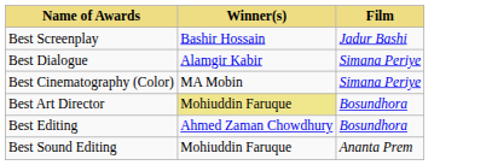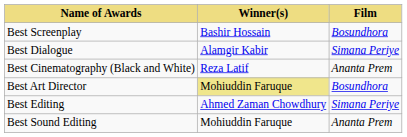 <table class="wikitable">
 <tr>
 <th style="background:#EEDD82;">Name of Awards</th>
 <th style="background:#EEDD82;">Winner(s)</th>
 <th style="background:#EEDD82;">Film</th>
 </tr>
 <tr>
 <td>Best Screenplay</td>
 <td><a href='#'>Bashir Hossain</a></td>
-<td><em><a href='#'>Jadur Bashi</a></em></td>
+<td><em><a href='#'>Bosundhora</a></em></td>
 </tr>
 <tr>
 <td>Best Dialogue</td>
 <td><a href='#'>Alamgir Kabir</a></td>
 <td><em><a href='#'>Simana Periye</a></em></td>
 </tr>
 <tr>
-<td>Best Cinematography (Color)</td>
-<td>MA Mobin</td>
-<td><em><a href='#'>Simana Periye</a></em></td>
+<td>Best Cinematography (Black and White)</td>
+<td><a href='#'>Reza Latif</a></td>
+<td><em>Ananta Prem</em></td>
 </tr>
 <tr>
 <td>Best Art Director</td>
 <td style="background: khaki;">Mohiuddin Faruque</td>
 <td><em><a href='#'>Bosundhora</a></em></td>
 </tr>
 <tr>
 <td>Best Editing</td>
 <td><a href='#'>Ahmed Zaman Chowdhury</a></td>
-<td><em><a href='#'>Bosundhora</a></em></td>
+<td><em><a href='#'>Simana Periye</a></em></td>
 </tr>
 <tr>
 <td>Best Sound Editing</td>
 <td>Mohiuddin Faruque</td>
 <td><em>Ananta Prem</em></td>
 </tr>
 </table>
